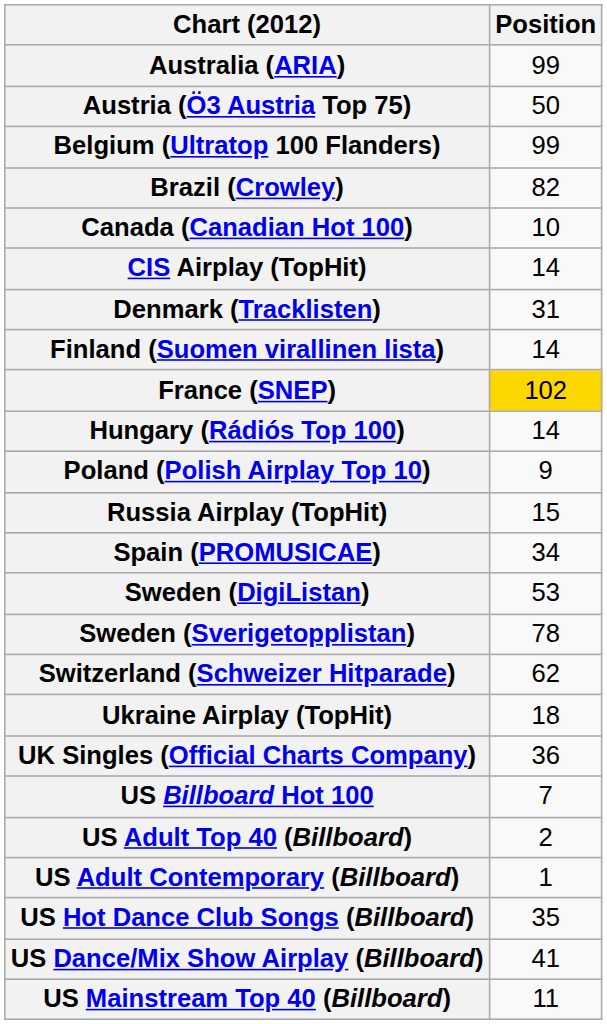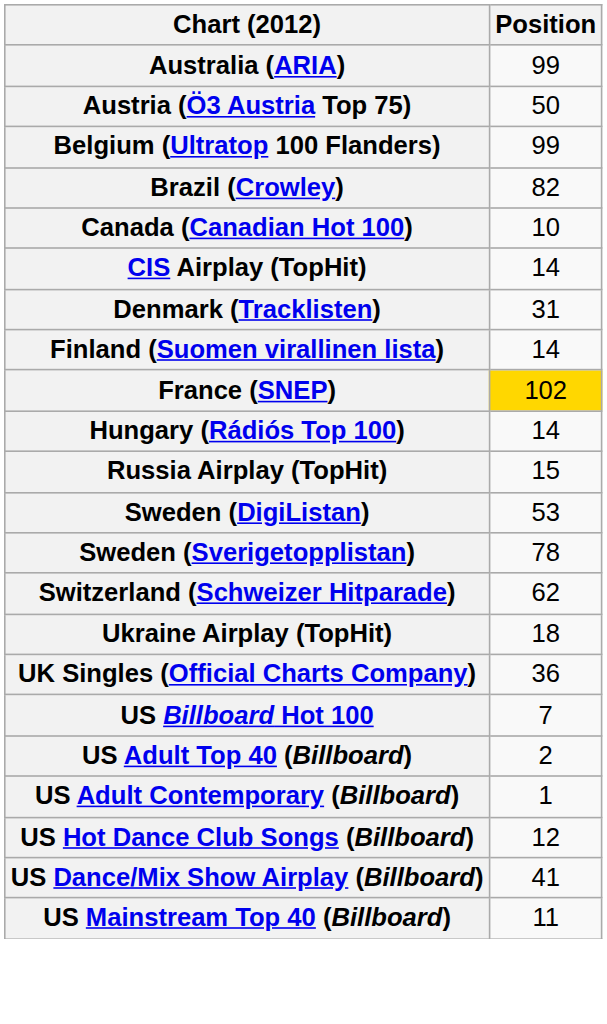 <table class="wikitable plainrowheaders sortable" style="text-align:center">
 <tr>
 <th scope="col">Chart (2012)</th>
 <th scope="col">Position</th>
 </tr>
 <tr>
 <th scope="row">Australia (<a href='#'>ARIA</a>)</th>
 <td>99</td>
 </tr>
 <tr>
 <th scope="row">Austria (<a href='#'>Ö3 Austria</a> Top 75)</th>
 <td>50</td>
 </tr>
 <tr>
 <th scope="row">Belgium (<a href='#'>Ultratop</a> 100 Flanders)</th>
 <td>99</td>
 </tr>
 <tr>
 <th scope="row">Brazil (<a href='#'>Crowley</a>)</th>
 <td>82</td>
 </tr>
 <tr>
 <th scope="row">Canada (<a href='#'>Canadian Hot 100</a>)</th>
 <td>10</td>
 </tr>
 <tr>
 <th scope="row"><a href='#'>CIS</a> Airplay (TopHit)</th>
 <td>14</td>
 </tr>
 <tr>
 <th scope="row">Denmark (<a href='#'>Tracklisten</a>)</th>
 <td>31</td>
 </tr>
 <tr>
 <th scope="row">Finland (<a href='#'>Suomen virallinen lista</a>)</th>
 <td>14</td>
 </tr>
 <tr>
 <th scope="row">France (<a href='#'>SNEP</a>)</th>
 <td style="background: gold; text-align:center;">102</td>
 </tr>
 <tr>
 <th scope="row">Hungary (<a href='#'>Rádiós Top 100</a>)</th>
 <td style="text-align:center;">14</td>
 </tr>
 <tr>
-<th scope="row">Poland (<a href='#'>Polish Airplay Top 10</a>)</th>
-<td style="text-align:center;">9</td>
-</tr>
-<tr>
 <th scope="row">Russia Airplay (TopHit)</th>
 <td>15</td>
-</tr>
-<tr>
-<th scope="row">Spain (<a href='#'>PROMUSICAE</a>)</th>
-<td style="text-align:center;">34</td>
 </tr>
 <tr>
 <th scope="row">Sweden (<a href='#'>DigiListan</a>)</th>
 <td>53</td>
 </tr>
 <tr>
 <th scope="row">Sweden (<a href='#'>Sverigetopplistan</a>)</th>
 <td>78</td>
 </tr>
 <tr>
 <th scope="row">Switzerland (<a href='#'>Schweizer Hitparade</a>)</th>
 <td>62</td>
 </tr>
 <tr>
 <th scope="row">Ukraine Airplay (TopHit)</th>
 <td>18</td>
 </tr>
 <tr>
 <th scope="row">UK Singles (<a href='#'>Official Charts Company</a>)</th>
 <td>36</td>
 </tr>
 <tr>
 <th scope="row">US <a href='#'><em>Billboard</em> Hot 100</a></th>
 <td>7</td>
 </tr>
 <tr>
 <th scope="row">US <a href='#'>Adult Top 40</a> (<em>Billboard</em>)</th>
 <td>2</td>
 </tr>
 <tr>
 <th scope="row">US <a href='#'>Adult Contemporary</a> (<em>Billboard</em>)</th>
 <td>1</td>
 </tr>
 <tr>
 <th scope="row">US <a href='#'>Hot Dance Club Songs</a> (<em>Billboard</em>)</th>
-<td>35</td>
+<td>12</td>
 </tr>
 <tr>
 <th scope="row">US <a href='#'>Dance/Mix Show Airplay</a> (<em>Billboard</em>)</th>
 <td style="text-align:center;">41</td>
 </tr>
 <tr>
 <th scope="row">US <a href='#'>Mainstream Top 40</a> (<em>Billboard</em>)</th>
 <td>11</td>
 </tr>
 </table>
